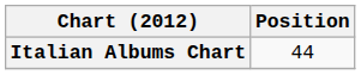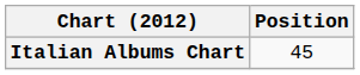 <table class="wikitable plainrowheaders">
 <tr>
 <th>Chart (2012)</th>
 <th>Position</th>
 </tr>
 <tr>
 <th scope="row">Italian Albums Chart</th>
-<td style="text-align:center;">44</td>
+<td style="text-align:center;">45</td>
 </tr>
 <tr>
 </tr>
 </table>
